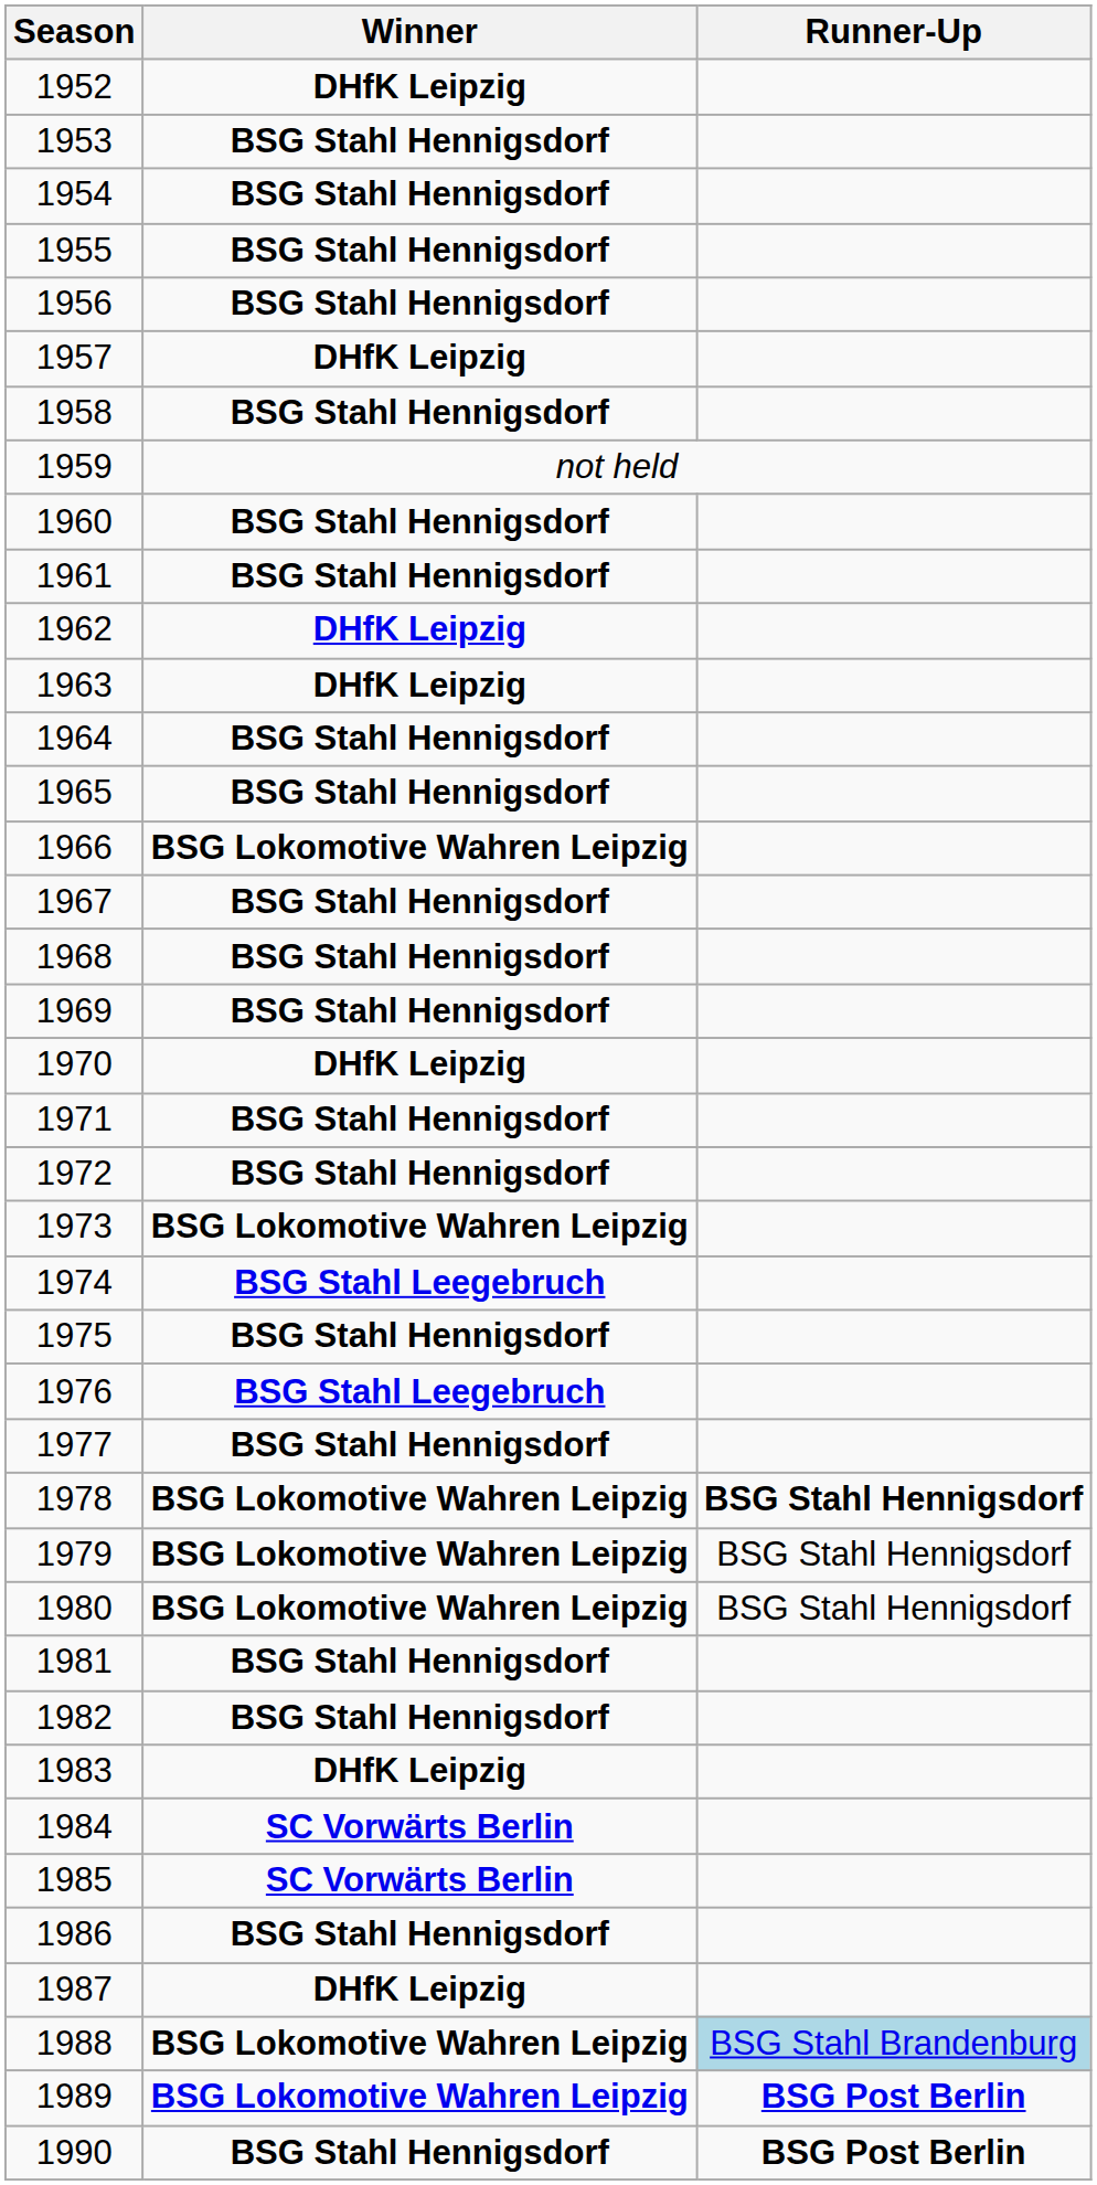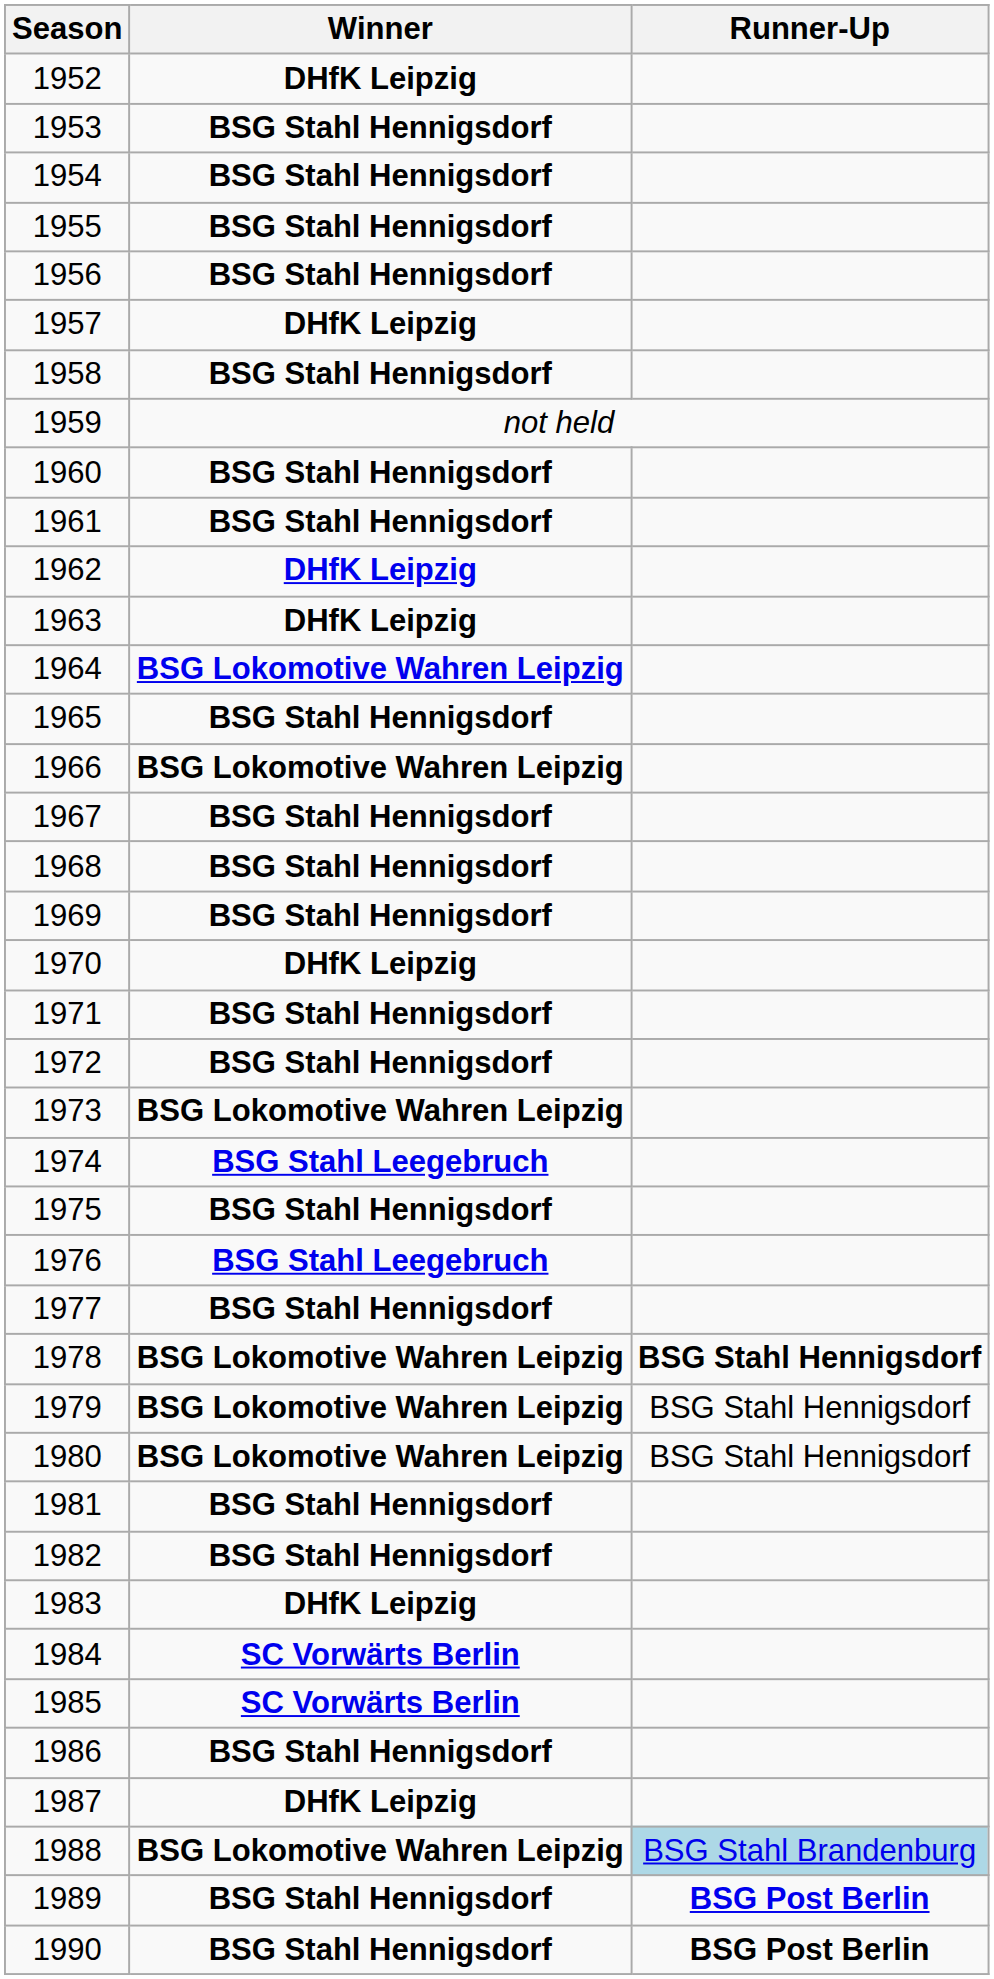 <table class="wikitable">
 <tr>
 <th>Season</th>
 <th>Winner</th>
 <th>Runner-Up</th>
 </tr>
 <tr align="center">
 <td>1952</td>
 <td><strong>DHfK Leipzig</strong></td>
 <td></td>
 </tr>
 <tr align="center">
 <td>1953</td>
 <td><strong>BSG Stahl Hennigsdorf</strong></td>
 <td></td>
 </tr>
 <tr align="center">
 <td>1954</td>
 <td><strong>BSG Stahl Hennigsdorf</strong></td>
 <td></td>
 </tr>
 <tr align="center">
 <td>1955</td>
 <td><strong>BSG Stahl Hennigsdorf</strong></td>
 <td></td>
 </tr>
 <tr align="center">
 <td>1956</td>
 <td><strong>BSG Stahl Hennigsdorf</strong></td>
 <td></td>
 </tr>
 <tr align="center">
 <td>1957</td>
 <td><strong>DHfK Leipzig</strong></td>
 <td></td>
 </tr>
 <tr align="center">
 <td>1958</td>
 <td><strong>BSG Stahl Hennigsdorf</strong></td>
 <td></td>
 </tr>
 <tr align="center">
 <td>1959</td>
 <td colspan=2><em>not held</em></td>
 </tr>
 <tr align="center">
 <td>1960</td>
 <td><strong>BSG Stahl Hennigsdorf</strong></td>
 <td></td>
 </tr>
 <tr align="center">
 <td>1961</td>
 <td><strong>BSG Stahl Hennigsdorf</strong></td>
 <td></td>
 </tr>
 <tr align="center">
 <td>1962</td>
 <td><strong><a href='#'>DHfK Leipzig</a></strong></td>
 <td></td>
 </tr>
 <tr align="center">
 <td>1963</td>
 <td><strong>DHfK Leipzig</strong></td>
 <td></td>
 </tr>
 <tr align="center">
 <td>1964</td>
-<td><strong>BSG Stahl Hennigsdorf</strong></td>
+<td><strong><a href='#'>BSG Lokomotive Wahren Leipzig</a></strong></td>
 <td></td>
 </tr>
 <tr align="center">
 <td>1965</td>
 <td><strong>BSG Stahl Hennigsdorf</strong></td>
 <td></td>
 </tr>
 <tr align="center">
 <td>1966</td>
 <td><strong>BSG Lokomotive Wahren Leipzig</strong></td>
 <td></td>
 </tr>
 <tr align="center">
 <td>1967</td>
 <td><strong>BSG Stahl Hennigsdorf</strong></td>
 <td></td>
 </tr>
 <tr align="center">
 <td>1968</td>
 <td><strong>BSG Stahl Hennigsdorf</strong></td>
 <td></td>
 </tr>
 <tr align="center">
 <td>1969</td>
 <td><strong>BSG Stahl Hennigsdorf</strong></td>
 <td></td>
 </tr>
 <tr align="center">
 <td>1970</td>
 <td><strong>DHfK Leipzig</strong></td>
 <td></td>
 </tr>
 <tr align="center">
 <td>1971</td>
 <td><strong>BSG Stahl Hennigsdorf</strong></td>
 <td></td>
 </tr>
 <tr align="center">
 <td>1972</td>
 <td><strong>BSG Stahl Hennigsdorf</strong></td>
 <td></td>
 </tr>
 <tr align="center">
 <td>1973</td>
 <td><strong>BSG Lokomotive Wahren Leipzig</strong></td>
 <td></td>
 </tr>
 <tr align="center">
 <td>1974</td>
 <td><strong><a href='#'>BSG Stahl Leegebruch</a></strong></td>
 <td></td>
 </tr>
 <tr align="center">
 <td>1975</td>
 <td><strong>BSG Stahl Hennigsdorf</strong></td>
 <td></td>
 </tr>
 <tr align="center">
 <td>1976</td>
 <td><strong><a href='#'>BSG Stahl Leegebruch</a></strong></td>
 <td></td>
 </tr>
 <tr align="center">
 <td>1977</td>
 <td><strong>BSG Stahl Hennigsdorf</strong></td>
 <td></td>
 </tr>
 <tr align="center">
 <td>1978</td>
 <td><strong>BSG Lokomotive Wahren Leipzig</strong></td>
 <td><strong>BSG Stahl Hennigsdorf</strong></td>
 </tr>
 <tr align="center">
 <td>1979</td>
 <td><strong>BSG Lokomotive Wahren Leipzig</strong></td>
 <td>BSG Stahl Hennigsdorf</td>
 </tr>
 <tr align="center">
 <td>1980</td>
 <td><strong>BSG Lokomotive Wahren Leipzig</strong></td>
 <td>BSG Stahl Hennigsdorf</td>
 </tr>
 <tr align="center">
 <td>1981</td>
 <td><strong>BSG Stahl Hennigsdorf</strong></td>
 <td></td>
 </tr>
 <tr align="center">
 <td>1982</td>
 <td><strong>BSG Stahl Hennigsdorf</strong></td>
 <td></td>
 </tr>
 <tr align="center">
 <td>1983</td>
 <td><strong>DHfK Leipzig</strong></td>
 <td></td>
 </tr>
 <tr align="center">
 <td>1984</td>
 <td><strong><a href='#'>SC Vorwärts Berlin</a></strong></td>
 <td></td>
 </tr>
 <tr align="center">
 <td>1985</td>
 <td><strong><a href='#'>SC Vorwärts Berlin</a></strong></td>
 <td></td>
 </tr>
 <tr align="center">
 <td>1986</td>
 <td><strong>BSG Stahl Hennigsdorf</strong></td>
 <td></td>
 </tr>
 <tr align="center">
 <td>1987</td>
 <td><strong>DHfK Leipzig</strong></td>
 <td></td>
 </tr>
 <tr align="center">
 <td>1988</td>
 <td><strong>BSG Lokomotive Wahren Leipzig</strong></td>
 <td style="background: lightblue;"><a href='#'>BSG Stahl Brandenburg</a></td>
 </tr>
 <tr align="center">
 <td>1989</td>
-<td><strong><a href='#'>BSG Lokomotive Wahren Leipzig</a></strong></td>
+<td><strong>BSG Stahl Hennigsdorf</strong></td>
 <td><strong><a href='#'>BSG Post Berlin</a></strong></td>
 </tr>
 <tr align="center">
 <td>1990</td>
 <td><strong>BSG Stahl Hennigsdorf</strong></td>
 <td><strong>BSG Post Berlin</strong></td>
 </tr>
 </table>
